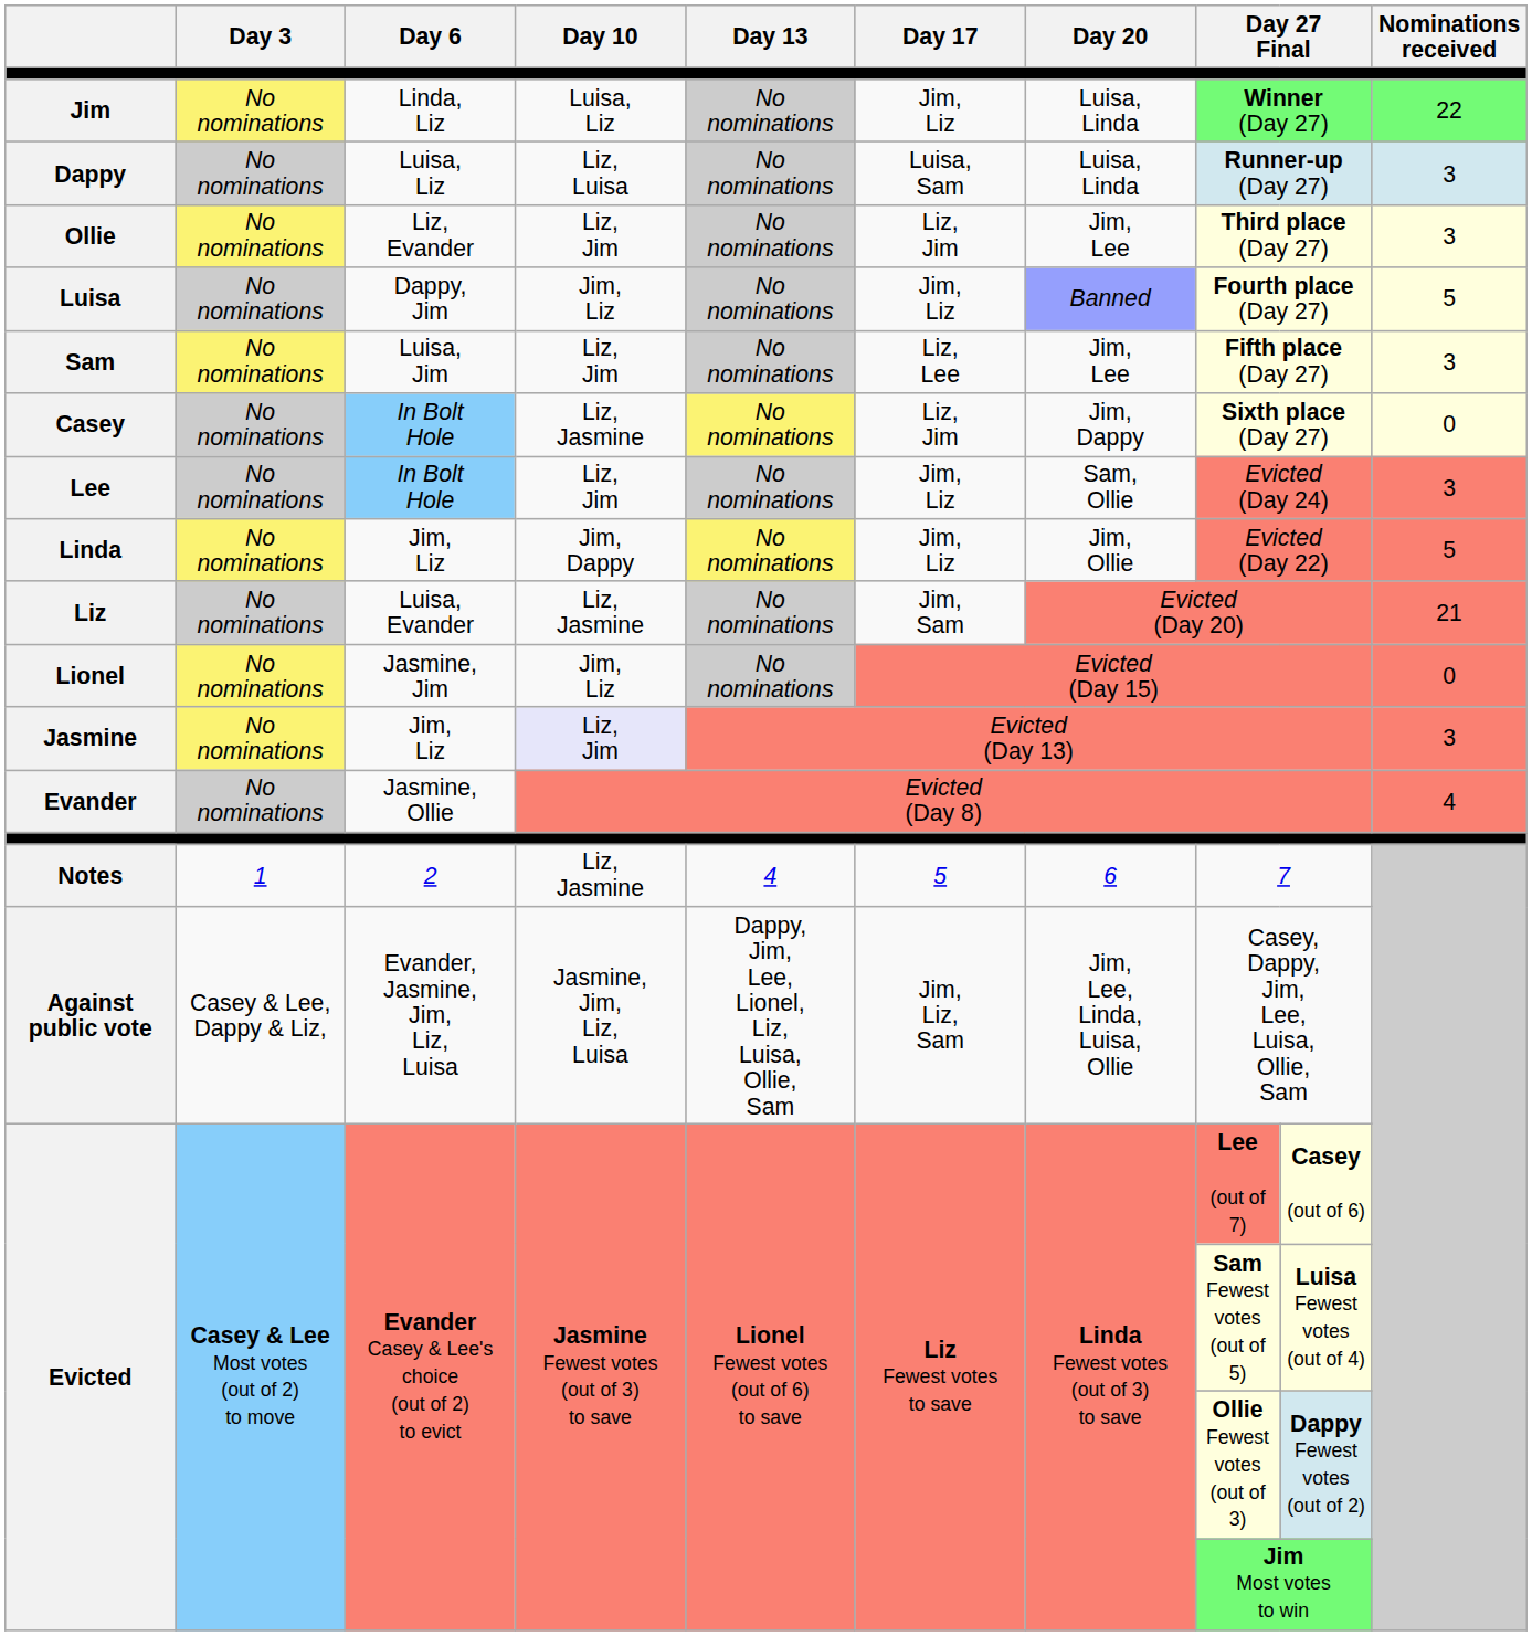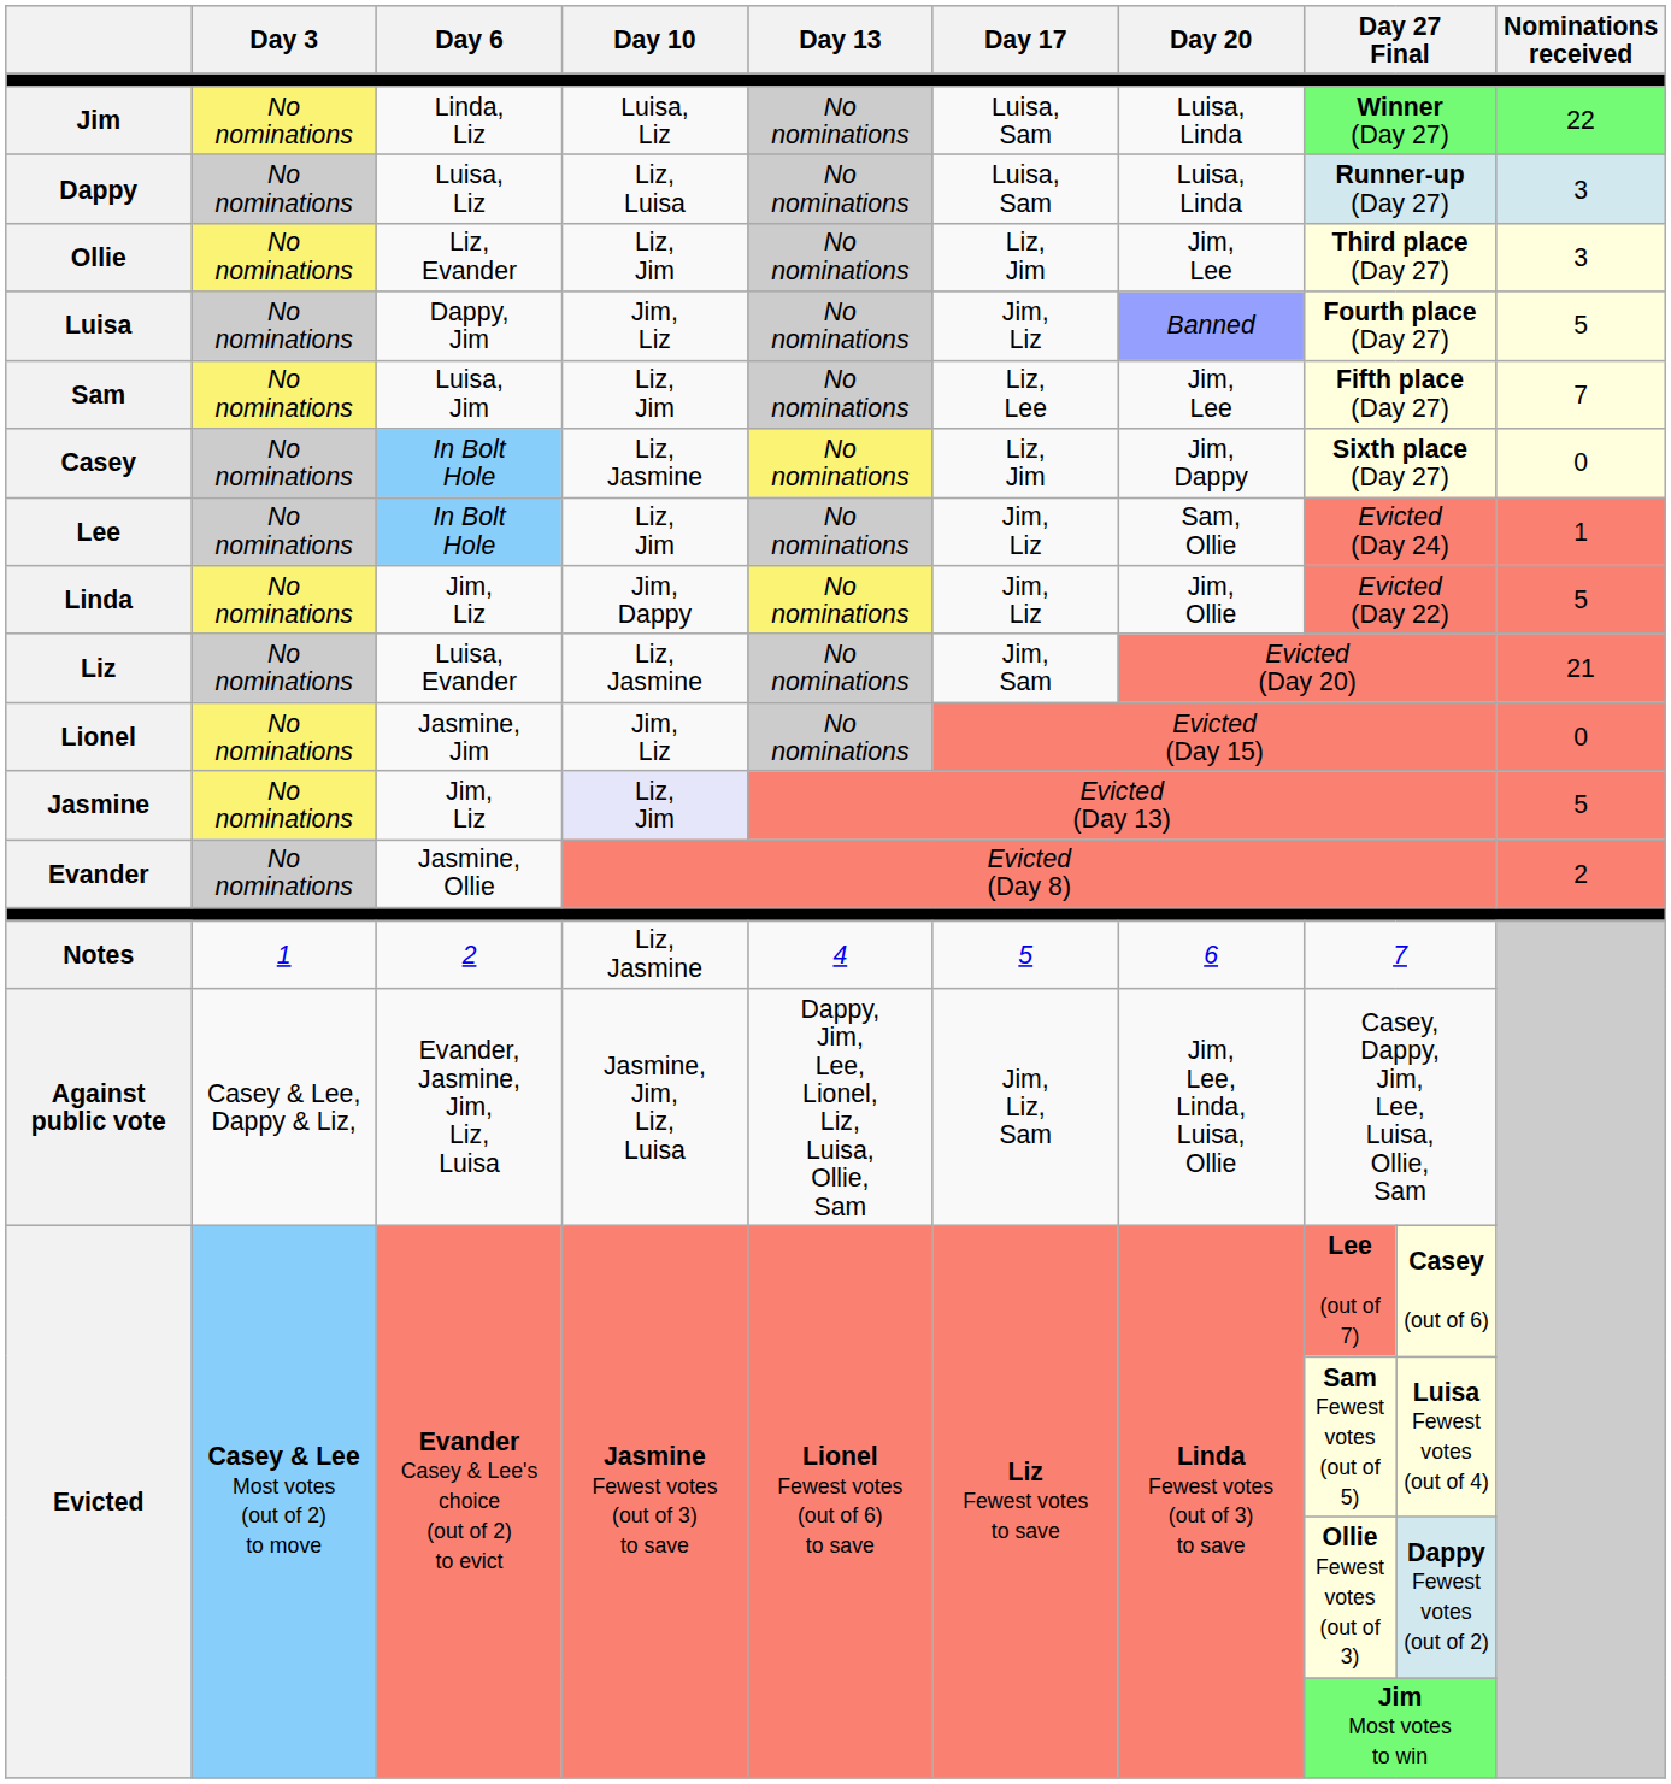 <table class="wikitable" style="text-align:center; width:100%; font-size:85%; line-height:15px;">
 <tr>
 <th style="width:10%"></th>
 <th style="width:10%">Day 3</th>
 <th style="width:10%">Day 6</th>
 <th style="width:10%">Day 10</th>
 <th style="width:10%">Day 13</th>
 <th style="width:10%">Day 17</th>
 <th style="width:10%">Day 20</th>
 <th style="width:10%" colspan="2">Day 27<br>Final</th>
 <th style="width:1%">Nominations<br>received</th>
 </tr>
 <tr>
 <th style="background:#000" colspan="10"></th>
 </tr>
 <tr>
 <th>Jim</th>
 <td style="background:#fbf373"><em>No<br>nominations</em></td>
 <td>Linda,<br>Liz</td>
 <td>Luisa,<br>Liz</td>
 <td style="background:#ccc"><em>No<br>nominations</em></td>
-<td>Jim,<br>Liz</td>
+<td>Luisa,<br>Sam</td>
 <td>Luisa,<br>Linda</td>
 <td style="background:#73FB76" colspan="2"><strong>Winner</strong><br>(Day 27)</td>
 <td style="background:#73FB76">22</td>
 </tr>
 <tr>
 <th>Dappy</th>
 <td style="background:#ccc"><em>No<br>nominations</em></td>
 <td>Luisa,<br>Liz</td>
 <td>Liz,<br>Luisa</td>
 <td style="background:#ccc"><em>No<br>nominations</em></td>
 <td>Luisa,<br>Sam</td>
 <td>Luisa,<br>Linda</td>
 <td style="background:#D1E8EF" colspan="2"><strong>Runner-up</strong><br>(Day 27)</td>
 <td style="background:#D1E8EF">3</td>
 </tr>
 <tr>
 <th>Ollie</th>
 <td style="background:#fbf373"><em>No<br>nominations</em></td>
 <td>Liz,<br>Evander</td>
 <td>Liz,<br>Jim</td>
 <td style="background:#ccc"><em>No<br>nominations</em></td>
 <td>Liz,<br>Jim</td>
 <td>Jim,<br>Lee</td>
 <td style="background:#ffffdd" colspan="2"><strong>Third place</strong><br>(Day 27)</td>
 <td style="background:#ffffdd">3</td>
 </tr>
 <tr>
 <th>Luisa</th>
 <td style="background:#ccc"><em>No<br>nominations</em></td>
 <td>Dappy,<br>Jim</td>
 <td>Jim,<br>Liz</td>
 <td style="background:#ccc"><em>No<br>nominations</em></td>
 <td>Jim,<br>Liz</td>
 <td style="background:#959FFD"><em>Banned</em></td>
 <td colspan="2" style="background:#ffffdd"><strong>Fourth place</strong><br>(Day 27)</td>
 <td style="background:#ffffdd">5</td>
 </tr>
 <tr>
 <th>Sam</th>
 <td style="background:#fbf373"><em>No<br>nominations</em></td>
 <td>Luisa,<br>Jim</td>
 <td>Liz,<br>Jim</td>
 <td style="background:#ccc"><em>No<br>nominations</em></td>
 <td>Liz,<br>Lee</td>
 <td>Jim,<br>Lee</td>
 <td style="background:#ffffdd" colspan="2"><strong>Fifth place</strong><br>(Day 27)</td>
-<td style="background:#ffffdd">3</td>
+<td style="background:#ffffdd">7</td>
 </tr>
 <tr>
 <th>Casey</th>
 <td style="background:#ccc"><em>No<br>nominations</em></td>
 <td style="background:#87CEFA"><em>In Bolt<br>Hole</em></td>
 <td>Liz,<br>Jasmine</td>
 <td style="background:#fbf373"><em>No<br>nominations</em></td>
 <td>Liz,<br>Jim</td>
 <td>Jim,<br>Dappy</td>
 <td style="background:#ffffdd" colspan="2"><strong>Sixth place</strong><br>(Day 27)</td>
 <td style="background:#ffffdd">0</td>
 </tr>
 <tr>
 <th>Lee</th>
 <td style="background:#ccc"><em>No<br>nominations</em></td>
 <td style="background:#87CEFA"><em>In Bolt<br>Hole</em></td>
 <td>Liz,<br>Jim</td>
 <td style="background:#ccc"><em>No<br>nominations</em></td>
 <td>Jim,<br>Liz</td>
 <td>Sam,<br>Ollie</td>
 <td style="background:salmon" colspan="2"><em>Evicted</em><br>(Day 24)</td>
-<td style="background:salmon">3</td>
+<td style="background:salmon">1</td>
 </tr>
 <tr>
 <th>Linda</th>
 <td style="background:#fbf373"><em>No<br>nominations</em></td>
 <td>Jim,<br>Liz</td>
 <td>Jim,<br>Dappy</td>
 <td style="background:#fbf373"><em>No<br>nominations</em></td>
 <td>Jim,<br>Liz</td>
 <td>Jim,<br>Ollie</td>
 <td style="background:salmon" colspan="2"><em>Evicted</em><br>(Day 22)</td>
 <td style="background:salmon">5</td>
 </tr>
 <tr>
 <th>Liz</th>
 <td style="background:#ccc"><em>No<br>nominations</em></td>
 <td>Luisa,<br>Evander</td>
 <td>Liz,<br>Jasmine</td>
 <td style="background:#ccc"><em>No<br>nominations</em></td>
 <td>Jim,<br>Sam</td>
 <td style="background:salmon" colspan="3"><em>Evicted</em><br>(Day 20)</td>
 <td style="background:salmon">21</td>
 </tr>
 <tr>
 <th>Lionel</th>
 <td style="background:#fbf373"><em>No<br>nominations</em></td>
 <td>Jasmine,<br>Jim</td>
 <td>Jim,<br>Liz</td>
 <td style="background:#ccc"><em>No<br>nominations</em></td>
 <td style="background:salmon" colspan="4"><em>Evicted</em><br>(Day 15)</td>
 <td style="background:salmon">0</td>
 </tr>
 <tr>
 <th>Jasmine</th>
 <td style="background:#fbf373"><em>No<br>nominations</em></td>
 <td>Jim,<br>Liz</td>
 <td style="background: lavender;">Liz,<br>Jim</td>
 <td style="background:salmon" colspan=5><em>Evicted</em><br>(Day 13)</td>
-<td style="background:salmon">3</td>
+<td style="background:salmon">5</td>
 </tr>
 <tr>
 <th>Evander</th>
 <td style="background:#ccc"><em>No<br>nominations</em></td>
 <td>Jasmine,<br>Ollie</td>
 <td style="background:salmon" colspan="6"><em>Evicted</em><br>(Day 8)</td>
-<td style="background:salmon">4</td>
+<td style="background:salmon">2</td>
 </tr>
 <tr>
 <th style="background:#000" colspan="11"></th>
 </tr>
 <tr>
 <th>Notes</th>
 <td><em><a href='#'>1</a></em></td>
 <td><em><a href='#'>2</a></em></td>
 <td>Liz,<br>Jasmine</td>
 <td><em><a href='#'>4</a></em></td>
 <td><em><a href='#'>5</a></em></td>
 <td><em><a href='#'>6</a></em></td>
 <td colspan="2"><em><a href='#'>7</a></em></td>
 <td style="background:#ccc" rowspan="6"></td>
 </tr>
 <tr>
 <th>Against<br>public vote</th>
 <td>Casey & Lee,<br>Dappy & Liz,<br></td>
 <td>Evander,<br>Jasmine,<br>Jim,<br>Liz,<br>Luisa</td>
 <td>Jasmine,<br>Jim,<br>Liz,<br>Luisa</td>
 <td>Dappy,<br>Jim,<br>Lee,<br>Lionel,<br>Liz,<br>Luisa,<br>Ollie,<br>Sam</td>
 <td>Jim,<br>Liz,<br>Sam</td>
 <td>Jim,<br>Lee,<br>Linda,<br>Luisa,<br>Ollie</td>
 <td colspan="2">Casey,<br>Dappy,<br>Jim,<br>Lee,<br>Luisa,<br>Ollie,<br>Sam</td>
 </tr>
 <tr>
 <th rowspan="4">Evicted</th>
 <td style="background:#87CEFA" rowspan="4"><strong>Casey & Lee</strong><br><small>Most votes<br>(out of 2)<br>to move</small></td>
 <td style="background:salmon" rowspan="4"><strong>Evander</strong><br><small>Casey & Lee's choice<br>(out of 2)<br>to evict</small></td>
 <td style="background:salmon" rowspan="4"><strong>Jasmine</strong><br><small>Fewest votes<br>(out of 3)<br>to save</small></td>
 <td style="background:salmon" rowspan="4"><strong>Lionel</strong><br><small>Fewest votes<br>(out of 6)<br>to save</small></td>
 <td style="background:salmon" rowspan="4"><strong>Liz</strong><br><small>Fewest votes<br>to save</small></td>
 <td style="background:salmon" rowspan="4"><strong>Linda</strong><br><small>Fewest votes<br>(out of 3)<br>to save</small></td>
 <td style="background:salmon"><strong>Lee</strong><br><small><br>(out of 7)</small></td>
 <td style="background:#ffffdd"><strong>Casey</strong><br><small><br>(out of 6)</small></td>
 </tr>
 <tr>
 <td style="background:#ffffdd"><strong>Sam</strong><br><small>Fewest votes<br>(out of 5)</small></td>
 <td style="background:#ffffdd"><strong>Luisa</strong><br><small>Fewest votes<br>(out of 4)</small></td>
 </tr>
 <tr>
 <td style="background:#ffffdd"><strong>Ollie</strong><br><small>Fewest votes<br>(out of 3)</small></td>
 <td style="background:#d1e8ef"><strong>Dappy</strong><br><small>Fewest votes<br>(out of 2)</small></td>
 </tr>
 <tr>
 <td style="background:#73fb76" colspan="2"><strong>Jim</strong><br><small>Most votes<br>to win</small></td>
 </tr>
 </table>
